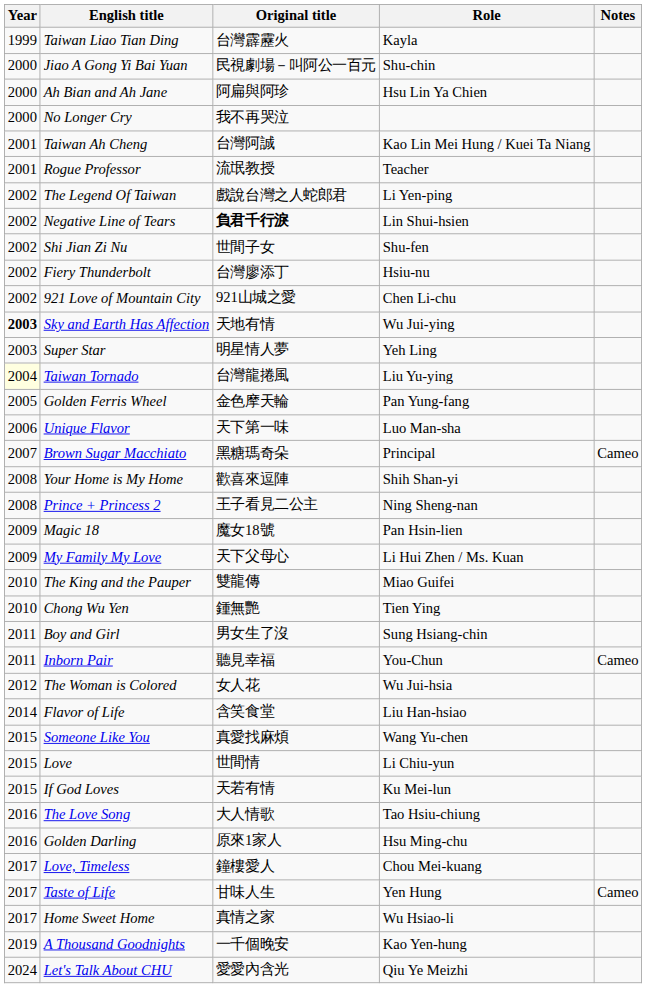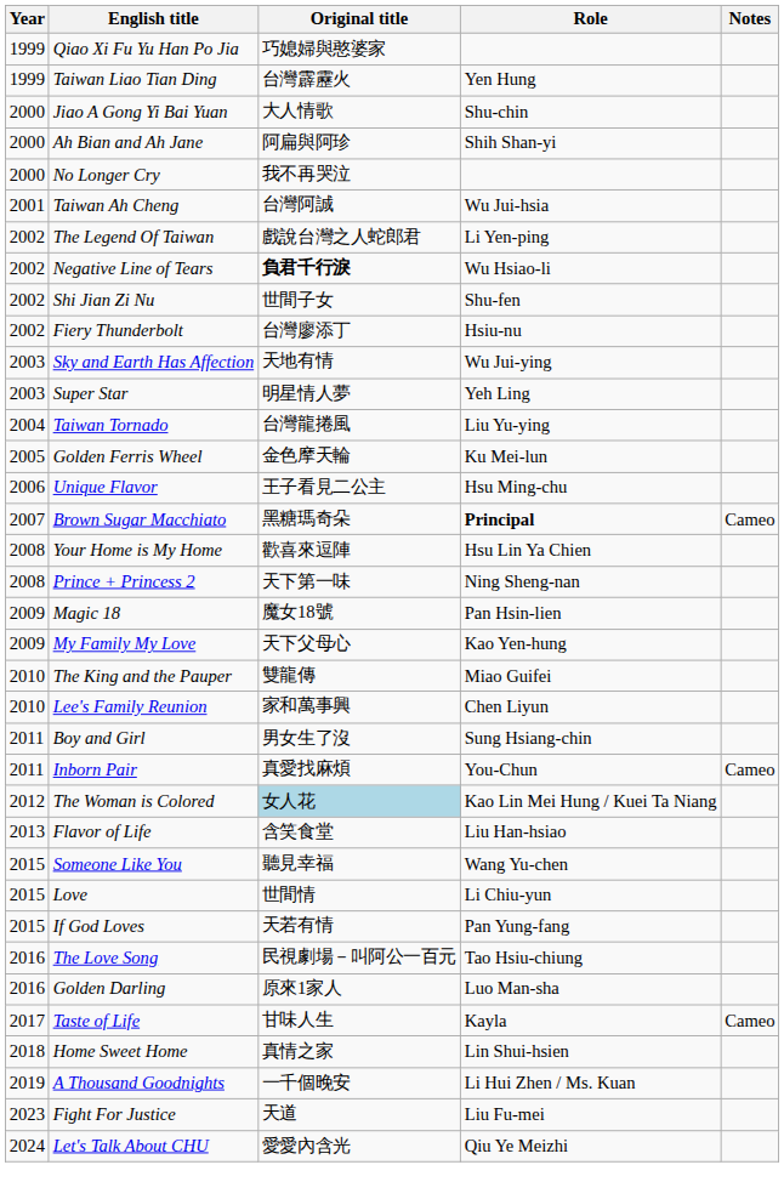 <table class="wikitable sortable">
 <tr>
 <th>Year</th>
 <th>English title</th>
 <th>Original title</th>
 <th>Role</th>
 <th class="unsortable">Notes</th>
 </tr>
 <tr>
 <td>1999</td>
+<td><em>Qiao Xi Fu Yu Han Po Jia</em></td>
+<td>巧媳婦與憨婆家</td>
+<td></td>
+<td></td>
+</tr>
+<tr>
+<td>1999</td>
 <td><em>Taiwan Liao Tian Ding</em></td>
 <td>台灣霹靂火</td>
-<td>Kayla</td>
+<td>Yen Hung</td>
 <td></td>
 </tr>
 <tr>
 <td>2000</td>
 <td><em>Jiao A Gong Yi Bai Yuan</em></td>
-<td>民視劇場－叫阿公一百元</td>
+<td>大人情歌</td>
 <td>Shu-chin</td>
 <td></td>
 </tr>
 <tr>
 <td>2000</td>
 <td><em>Ah Bian and Ah Jane</em></td>
 <td>阿扁與阿珍</td>
-<td>Hsu Lin Ya Chien</td>
+<td>Shih Shan-yi</td>
 <td></td>
 </tr>
 <tr>
 <td>2000</td>
 <td><em>No Longer Cry</em></td>
 <td>我不再哭泣</td>
 <td></td>
 <td></td>
 </tr>
 <tr>
 <td>2001</td>
 <td><em>Taiwan Ah Cheng</em></td>
 <td>台灣阿誠</td>
-<td>Kao Lin Mei Hung / Kuei Ta Niang</td>
-<td></td>
-</tr>
-<tr>
-<td>2001</td>
-<td><em>Rogue Professor</em></td>
-<td>流氓教授</td>
-<td>Teacher</td>
+<td>Wu Jui-hsia</td>
 <td></td>
 </tr>
 <tr>
 <td>2002</td>
 <td><em>The Legend Of Taiwan</em></td>
 <td>戲說台灣之人蛇郎君</td>
 <td>Li Yen-ping</td>
 <td></td>
 </tr>
 <tr>
 <td>2002</td>
 <td><em>Negative Line of Tears</em></td>
 <td><strong>負君千行淚</strong></td>
-<td>Lin Shui-hsien</td>
+<td>Wu Hsiao-li</td>
 <td></td>
 </tr>
 <tr>
 <td>2002</td>
 <td><em>Shi Jian Zi Nu</em></td>
 <td>世間子女</td>
 <td>Shu-fen</td>
 <td></td>
 </tr>
 <tr>
 <td>2002</td>
 <td><em>Fiery Thunderbolt</em></td>
 <td>台灣廖添丁</td>
 <td>Hsiu-nu</td>
 <td></td>
 </tr>
 <tr>
-<td>2002</td>
-<td><em>921 Love of Mountain City</em></td>
-<td>921山城之愛</td>
-<td>Chen Li-chu</td>
-<td></td>
-</tr>
-<tr>
-<td><strong>2003</strong></td>
+<td>2003</td>
 <td><em><a href='#'>Sky and Earth Has Affection</a></em></td>
 <td>天地有情</td>
 <td>Wu Jui-ying</td>
 <td></td>
 </tr>
 <tr>
 <td>2003</td>
 <td><em>Super Star</em></td>
 <td>明星情人夢</td>
 <td>Yeh Ling</td>
 <td></td>
 </tr>
 <tr>
-<td style="background: lightyellow;">2004</td>
+<td>2004</td>
 <td><em><a href='#'>Taiwan Tornado</a></em></td>
 <td>台灣龍捲風</td>
 <td>Liu Yu-ying</td>
 <td></td>
 </tr>
 <tr>
 <td>2005</td>
 <td><em>Golden Ferris Wheel</em></td>
 <td>金色摩天輪</td>
-<td>Pan Yung-fang</td>
+<td>Ku Mei-lun</td>
 <td></td>
 </tr>
 <tr>
 <td>2006</td>
 <td><em><a href='#'>Unique Flavor</a></em></td>
-<td>天下第一味</td>
-<td>Luo Man-sha</td>
+<td>王子看見二公主</td>
+<td>Hsu Ming-chu</td>
 <td></td>
 </tr>
 <tr>
 <td>2007</td>
 <td><em><a href='#'>Brown Sugar Macchiato</a></em></td>
 <td>黑糖瑪奇朵</td>
-<td>Principal</td>
+<td><strong>Principal</strong></td>
 <td>Cameo</td>
 </tr>
 <tr>
 <td>2008</td>
 <td><em>Your Home is My Home</em></td>
 <td>歡喜來逗陣</td>
-<td>Shih Shan-yi</td>
+<td>Hsu Lin Ya Chien</td>
 <td></td>
 </tr>
 <tr>
 <td>2008</td>
 <td><em><a href='#'>Prince + Princess 2</a></em></td>
-<td>王子看見二公主</td>
+<td>天下第一味</td>
 <td>Ning Sheng-nan</td>
 <td></td>
 </tr>
 <tr>
 <td>2009</td>
 <td><em>Magic 18</em></td>
 <td>魔女18號</td>
 <td>Pan Hsin-lien</td>
 <td></td>
 </tr>
 <tr>
 <td>2009</td>
 <td><em><a href='#'>My Family My Love</a></em></td>
 <td>天下父母心</td>
-<td>Li Hui Zhen / Ms. Kuan</td>
+<td>Kao Yen-hung</td>
 <td></td>
 </tr>
 <tr>
 <td>2010</td>
 <td><em>The King and the Pauper</em></td>
 <td>雙龍傳</td>
 <td>Miao Guifei</td>
 <td></td>
 </tr>
 <tr>
 <td>2010</td>
-<td><em>Chong Wu Yen</em></td>
-<td>鍾無艷</td>
-<td>Tien Ying</td>
+<td><em><a href='#'>Lee's Family Reunion</a></em></td>
+<td>家和萬事興</td>
+<td>Chen Liyun</td>
 <td></td>
 </tr>
 <tr>
 <td>2011</td>
 <td><em>Boy and Girl</em></td>
 <td>男女生了沒</td>
 <td>Sung Hsiang-chin</td>
 <td></td>
 </tr>
 <tr>
 <td>2011</td>
 <td><em><a href='#'>Inborn Pair</a></em></td>
-<td>聽見幸福</td>
+<td>真愛找麻煩</td>
 <td>You-Chun</td>
 <td>Cameo</td>
 </tr>
 <tr>
 <td>2012</td>
 <td><em>The Woman is Colored</em></td>
-<td>女人花</td>
-<td>Wu Jui-hsia</td>
+<td style="background: lightblue;">女人花</td>
+<td>Kao Lin Mei Hung / Kuei Ta Niang</td>
 <td></td>
 </tr>
 <tr>
-<td>2014</td>
+<td>2013</td>
 <td><em>Flavor of Life</em></td>
 <td>含笑食堂</td>
 <td>Liu Han-hsiao</td>
 <td></td>
 </tr>
 <tr>
 <td>2015</td>
 <td><em><a href='#'>Someone Like You</a></em></td>
-<td>真愛找麻煩</td>
+<td>聽見幸福</td>
 <td>Wang Yu-chen</td>
 <td></td>
 </tr>
 <tr>
 <td>2015</td>
 <td><em>Love</em></td>
 <td>世間情</td>
 <td>Li Chiu-yun</td>
 <td></td>
 </tr>
 <tr>
 <td>2015</td>
 <td><em>If God Loves</em></td>
 <td>天若有情</td>
-<td>Ku Mei-lun</td>
+<td>Pan Yung-fang</td>
 <td></td>
 </tr>
 <tr>
 <td>2016</td>
 <td><em><a href='#'>The Love Song</a></em></td>
-<td>大人情歌</td>
+<td>民視劇場－叫阿公一百元</td>
 <td>Tao Hsiu-chiung</td>
 <td></td>
 </tr>
 <tr>
 <td>2016</td>
 <td><em>Golden Darling</em></td>
 <td>原來1家人</td>
-<td>Hsu Ming-chu</td>
-<td></td>
-</tr>
-<tr>
-<td>2017</td>
-<td><em><a href='#'>Love, Timeless</a></em></td>
-<td>鐘樓愛人</td>
-<td>Chou Mei-kuang</td>
+<td>Luo Man-sha</td>
 <td></td>
 </tr>
 <tr>
 <td>2017</td>
 <td><em><a href='#'>Taste of Life</a></em></td>
 <td>甘味人生</td>
-<td>Yen Hung</td>
+<td>Kayla</td>
 <td>Cameo</td>
 </tr>
 <tr>
-<td>2017</td>
+<td>2018</td>
 <td><em>Home Sweet Home</em></td>
 <td>真情之家</td>
-<td>Wu Hsiao-li</td>
+<td>Lin Shui-hsien</td>
 <td></td>
 </tr>
 <tr>
 <td>2019</td>
 <td><em><a href='#'>A Thousand Goodnights</a></em></td>
 <td>一千個晚安</td>
-<td>Kao Yen-hung</td>
+<td>Li Hui Zhen / Ms. Kuan</td>
+<td></td>
+</tr>
+<tr>
+<td>2023</td>
+<td><em>Fight For Justice</em></td>
+<td>天道</td>
+<td>Liu Fu-mei</td>
 <td></td>
 </tr>
 <tr>
 <td>2024</td>
 <td><em><a href='#'>Let's Talk About CHU</a></em></td>
 <td>愛愛內含光</td>
 <td>Qiu Ye Meizhi</td>
 <td></td>
 </tr>
 </table>
